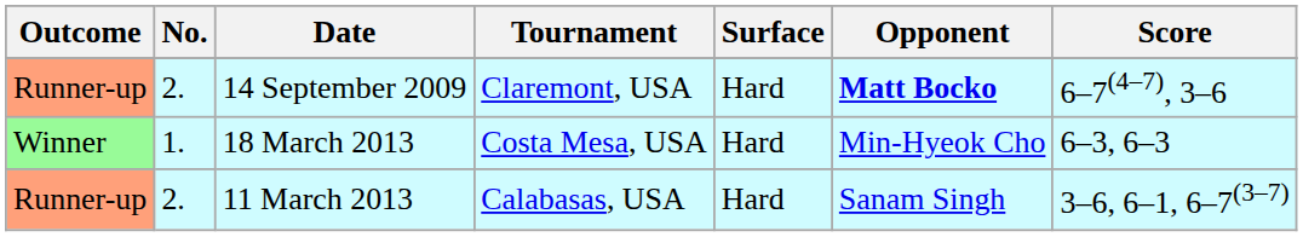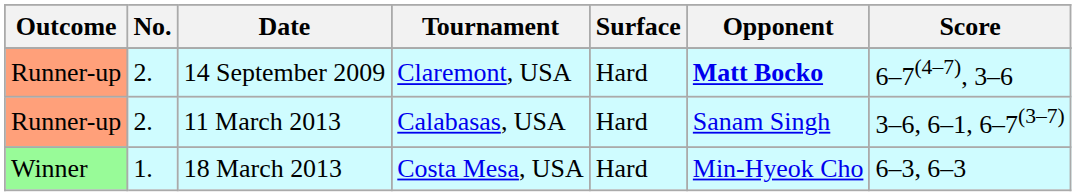 <table class=wikitable style=font-size:90%>
 <tr>
 <th>Outcome</th>
 <th>No.</th>
 <th>Date</th>
 <th>Tournament</th>
 <th>Surface</th>
 <th>Opponent</th>
 <th>Score</th>
 </tr>
 <tr>
 </tr>
 <tr bgcolor=CFFCFF>
 <td bgcolor="FFA07A">Runner-up</td>
 <td>2.</td>
 <td>14 September 2009</td>
 <td><a href='#'>Claremont</a>, USA</td>
 <td>Hard</td>
 <td><strong> <a href='#'>Matt Bocko</a></strong></td>
 <td>6–7<sup>(4–7)</sup>, 3–6</td>
 </tr>
 <tr bgcolor=CFFCFF>
+<td bgcolor="FFA07A">Runner-up</td>
+<td>2.</td>
+<td>11 March 2013</td>
+<td><a href='#'>Calabasas</a>, USA</td>
+<td>Hard</td>
+<td> <a href='#'>Sanam Singh</a></td>
+<td>3–6, 6–1, 6–7<sup>(3–7)</sup></td>
+</tr>
+<tr bgcolor=CFFCFF>
 <td bgcolor="98FB98">Winner</td>
 <td>1.</td>
 <td>18 March 2013</td>
 <td><a href='#'>Costa Mesa</a>, USA</td>
 <td>Hard</td>
 <td> <a href='#'>Min-Hyeok Cho</a></td>
 <td>6–3, 6–3</td>
 </tr>
-<tr bgcolor=CFFCFF>
-<td bgcolor="FFA07A">Runner-up</td>
-<td>2.</td>
-<td>11 March 2013</td>
-<td><a href='#'>Calabasas</a>, USA</td>
-<td>Hard</td>
-<td> <a href='#'>Sanam Singh</a></td>
-<td>3–6, 6–1, 6–7<sup>(3–7)</sup></td>
-</tr>
 </table>
